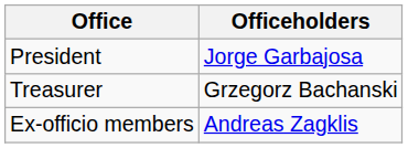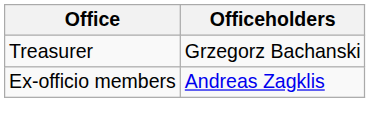 <table class="wikitable">
 <tr>
 <th>Office</th>
 <th>Officeholders</th>
-</tr>
-<tr>
-<td>President</td>
-<td> <a href='#'>Jorge Garbajosa</a></td>
 </tr>
 <tr>
 <td>Treasurer</td>
 <td> Grzegorz Bachanski</td>
 </tr>
 <tr>
 <td>Ex-officio members</td>
 <td> <a href='#'>Andreas Zagklis</a></td>
 </tr>
 </table>
